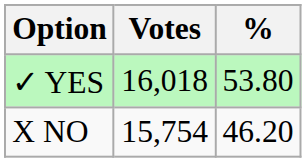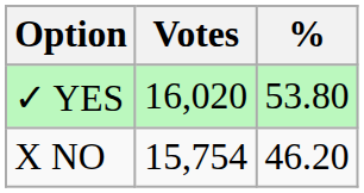 <table class="wikitable">
 <tr>
 <th>Option</th>
 <th>Votes</th>
 <th>%</th>
 </tr>
 <tr>
 <td style=background:#bbf8be>✓ YES</td>
-<td style=background:#bbf8be>16,018</td>
+<td style=background:#bbf8be>16,020</td>
 <td style=background:#bbf8be>53.80</td>
 </tr>
 <tr>
 <td>X NO</td>
 <td>15,754</td>
 <td>46.20</td>
 </tr>
 </table>
